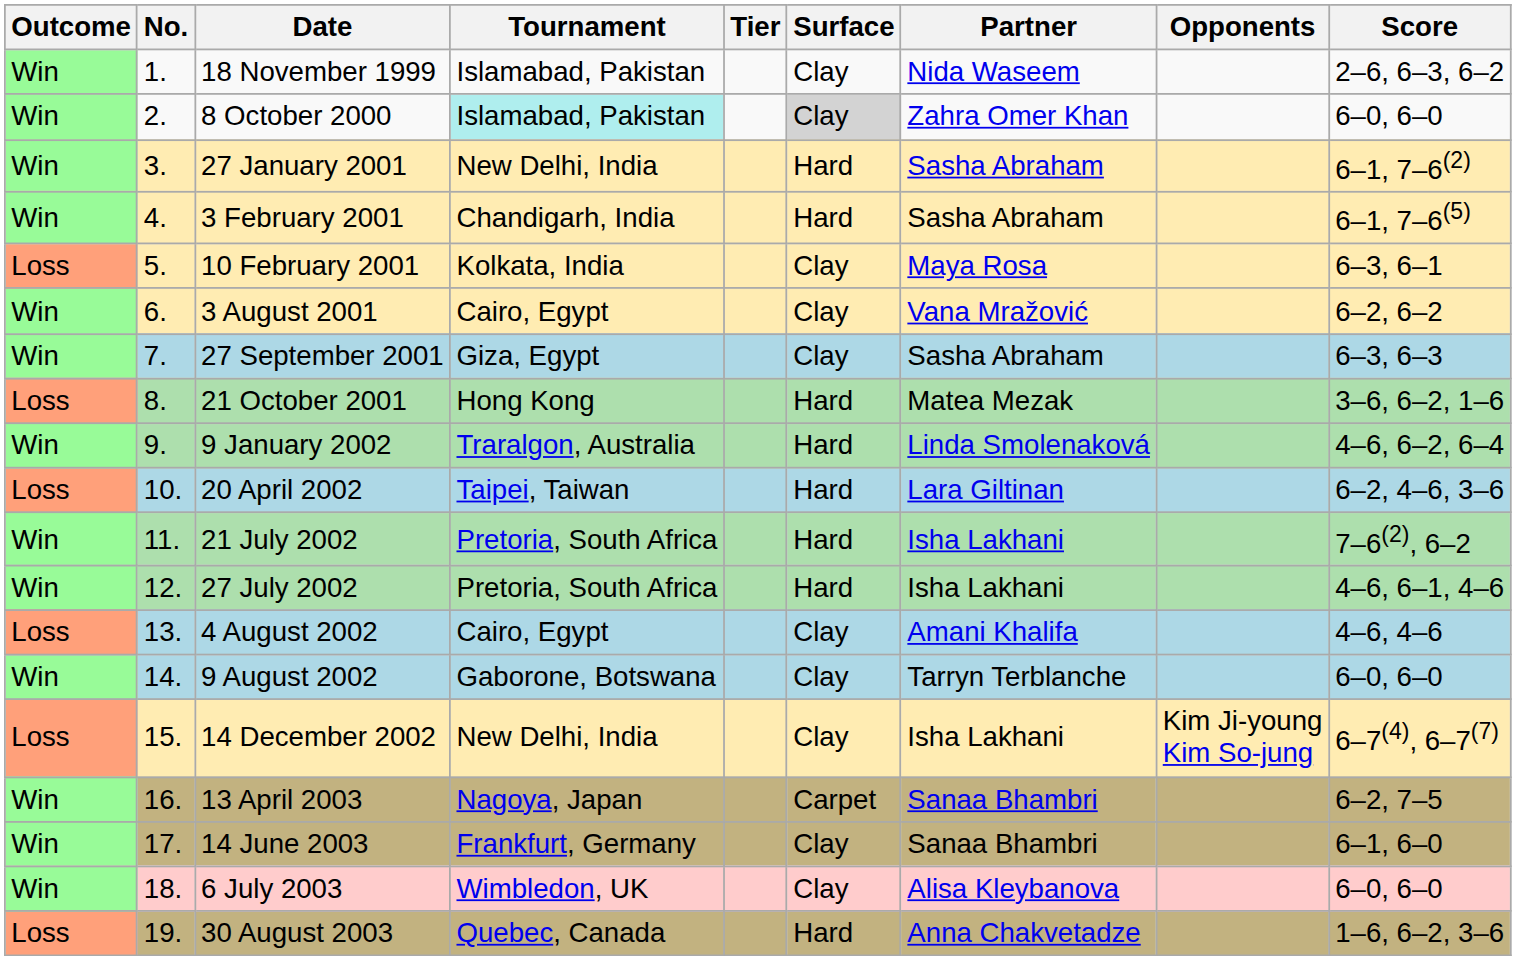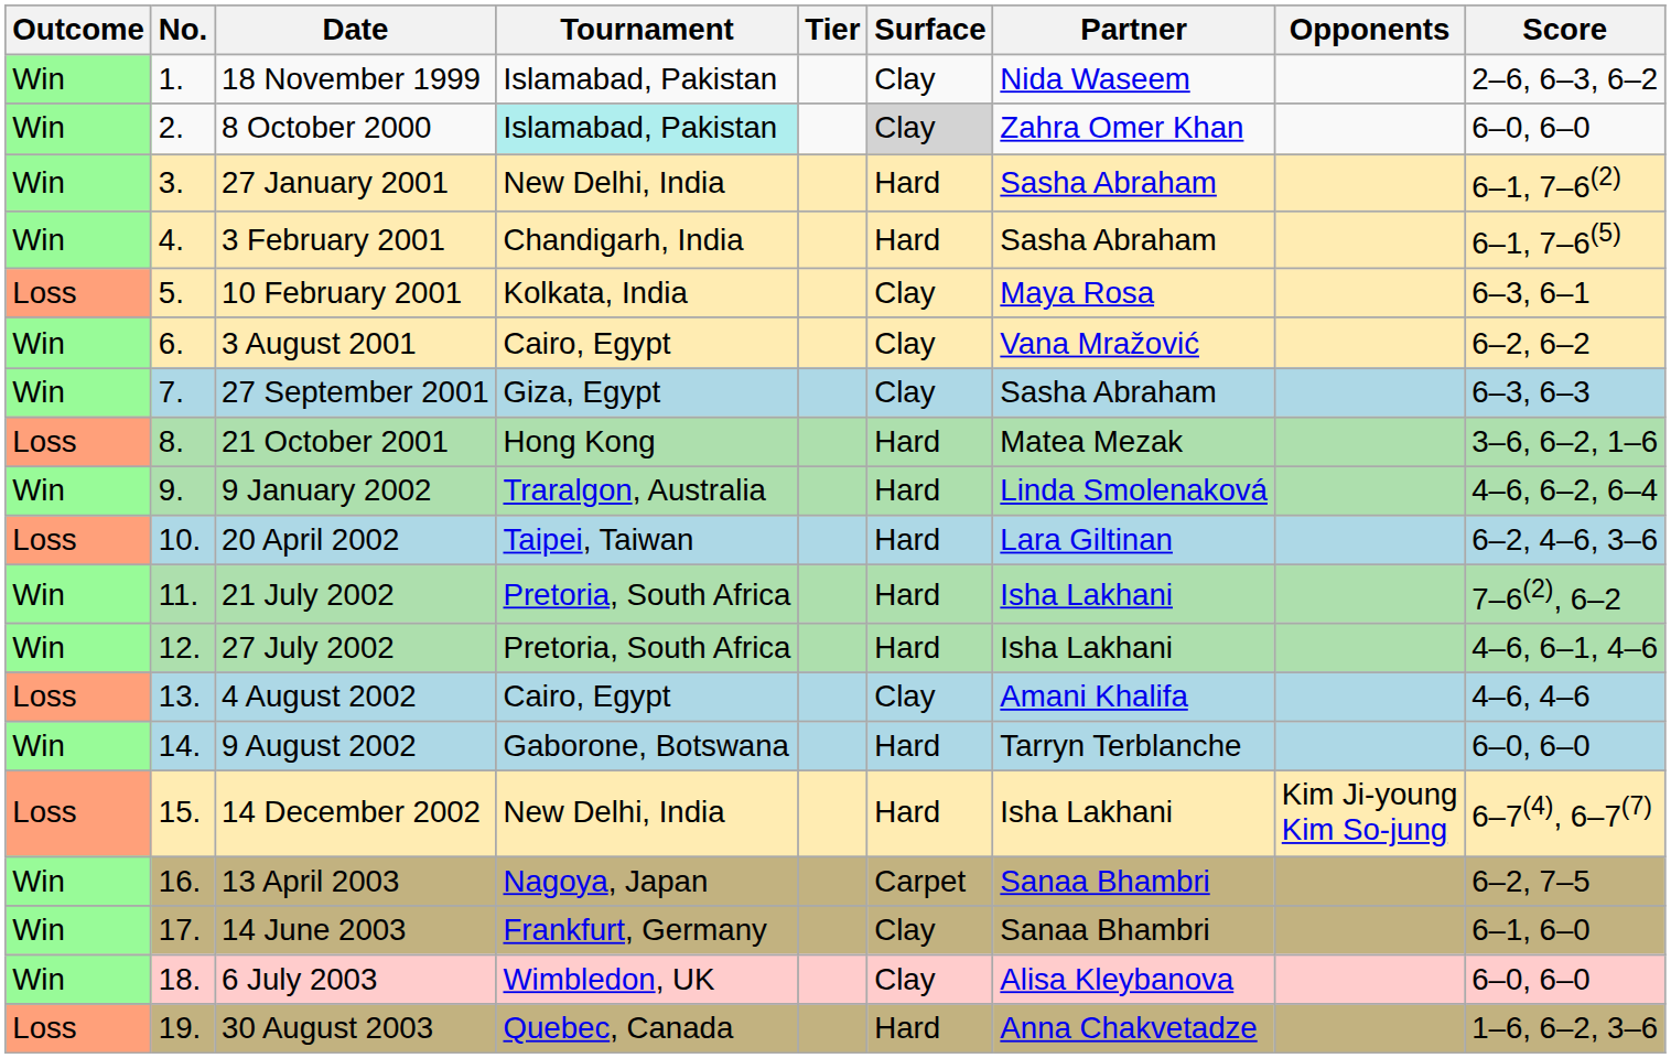 <table class="sortable wikitable" style="font-size:97%;">
 <tr>
 <th>Outcome</th>
 <th>No.</th>
 <th>Date</th>
 <th>Tournament</th>
 <th>Tier</th>
 <th>Surface</th>
 <th>Partner</th>
 <th>Opponents</th>
 <th class="unsortable">Score</th>
 </tr>
 <tr>
 <td bgcolor="98FB98">Win</td>
 <td>1.</td>
 <td>18 November 1999</td>
 <td>Islamabad, Pakistan</td>
 <td></td>
 <td>Clay</td>
 <td> <a href='#'>Nida Waseem</a></td>
 <td></td>
 <td>2–6, 6–3, 6–2</td>
 </tr>
 <tr>
 <td bgcolor="98FB98">Win</td>
 <td>2.</td>
 <td>8 October 2000</td>
 <td style="background: paleturquoise;">Islamabad, Pakistan</td>
 <td></td>
 <td style="background: lightgrey;">Clay</td>
 <td> <a href='#'>Zahra Omer Khan</a></td>
 <td></td>
 <td>6–0, 6–0</td>
 </tr>
 <tr bgcolor=#ffecb2>
 <td bgcolor="98FB98">Win</td>
 <td>3.</td>
 <td>27 January 2001</td>
 <td>New Delhi, India</td>
 <td></td>
 <td>Hard</td>
 <td> <a href='#'>Sasha Abraham</a></td>
 <td></td>
 <td>6–1, 7–6<sup>(2)</sup></td>
 </tr>
 <tr bgcolor=#ffecb2>
 <td bgcolor="98FB98">Win</td>
 <td>4.</td>
 <td>3 February 2001</td>
 <td>Chandigarh, India</td>
 <td></td>
 <td>Hard</td>
 <td> Sasha Abraham</td>
 <td></td>
 <td>6–1, 7–6<sup>(5)</sup></td>
 </tr>
 <tr bgcolor=#ffecb2>
 <td style="background:#ffa07a;">Loss</td>
 <td>5.</td>
 <td>10 February 2001</td>
 <td>Kolkata, India</td>
 <td></td>
 <td>Clay</td>
 <td> <a href='#'>Maya Rosa</a></td>
 <td></td>
 <td>6–3, 6–1</td>
 </tr>
 <tr bgcolor=#ffecb2>
 <td bgcolor="98FB98">Win</td>
 <td>6.</td>
 <td>3 August 2001</td>
 <td>Cairo, Egypt</td>
 <td></td>
 <td>Clay</td>
 <td> <a href='#'>Vana Mražović</a></td>
 <td></td>
 <td>6–2, 6–2</td>
 </tr>
 <tr bgcolor="lightblue">
 <td bgcolor="98FB98">Win</td>
 <td>7.</td>
 <td>27 September 2001</td>
 <td>Giza, Egypt</td>
 <td></td>
 <td>Clay</td>
 <td> Sasha Abraham</td>
 <td></td>
 <td>6–3, 6–3</td>
 </tr>
 <tr bgcolor="#ADDFAD">
 <td style="background:#ffa07a;">Loss</td>
 <td>8.</td>
 <td>21 October 2001</td>
 <td>Hong Kong</td>
 <td></td>
 <td>Hard</td>
 <td> Matea Mezak</td>
 <td></td>
 <td>3–6, 6–2, 1–6</td>
 </tr>
 <tr bgcolor="#ADDFAD">
 <td bgcolor="98FB98">Win</td>
 <td>9.</td>
 <td>9 January 2002</td>
 <td><a href='#'>Traralgon</a>, Australia</td>
 <td></td>
 <td>Hard</td>
 <td> <a href='#'>Linda Smolenaková</a></td>
 <td></td>
 <td>4–6, 6–2, 6–4</td>
 </tr>
 <tr bgcolor="lightblue">
 <td style="background:#ffa07a;">Loss</td>
 <td>10.</td>
 <td>20 April 2002</td>
 <td><a href='#'>Taipei</a>, Taiwan</td>
 <td></td>
 <td>Hard</td>
 <td> <a href='#'>Lara Giltinan</a></td>
 <td></td>
 <td>6–2, 4–6, 3–6</td>
 </tr>
 <tr bgcolor="#ADDFAD">
 <td bgcolor="98FB98">Win</td>
 <td>11.</td>
 <td>21 July 2002</td>
 <td><a href='#'>Pretoria</a>, South Africa</td>
 <td></td>
 <td>Hard</td>
 <td> <a href='#'>Isha Lakhani</a></td>
 <td></td>
 <td>7–6<sup>(2)</sup>, 6–2</td>
 </tr>
 <tr bgcolor="#ADDFAD">
 <td bgcolor="98FB98">Win</td>
 <td>12.</td>
 <td>27 July 2002</td>
 <td>Pretoria, South Africa</td>
 <td></td>
 <td>Hard</td>
 <td> Isha Lakhani</td>
 <td></td>
 <td>4–6, 6–1, 4–6</td>
 </tr>
 <tr bgcolor="lightblue">
 <td style="background:#ffa07a;">Loss</td>
 <td>13.</td>
 <td>4 August 2002</td>
 <td>Cairo, Egypt</td>
 <td></td>
 <td>Clay</td>
 <td> <a href='#'>Amani Khalifa</a></td>
 <td></td>
 <td>4–6, 4–6</td>
 </tr>
 <tr bgcolor="lightblue">
 <td bgcolor="98FB98">Win</td>
 <td>14.</td>
 <td>9 August 2002</td>
 <td>Gaborone, Botswana</td>
 <td></td>
-<td>Clay</td>
+<td>Hard</td>
 <td> Tarryn Terblanche</td>
 <td></td>
 <td>6–0, 6–0</td>
 </tr>
 <tr bgcolor=#ffecb2>
 <td style="background:#ffa07a;">Loss</td>
 <td>15.</td>
 <td>14 December 2002</td>
 <td>New Delhi, India</td>
 <td></td>
-<td>Clay</td>
+<td>Hard</td>
 <td> Isha Lakhani</td>
 <td> Kim Ji-young<br> <a href='#'>Kim So-jung</a></td>
 <td>6–7<sup>(4)</sup>, 6–7<sup>(7)</sup></td>
 </tr>
 <tr bgcolor=#C2B280>
 <td bgcolor="98FB98">Win</td>
 <td>16.</td>
 <td>13 April 2003</td>
 <td><a href='#'>Nagoya</a>, Japan</td>
 <td></td>
 <td>Carpet</td>
 <td> <a href='#'>Sanaa Bhambri</a></td>
 <td></td>
 <td>6–2, 7–5</td>
 </tr>
 <tr bgcolor=#C2B280>
 <td bgcolor="98FB98">Win</td>
 <td>17.</td>
 <td>14 June 2003</td>
 <td><a href='#'>Frankfurt</a>, Germany</td>
 <td></td>
 <td>Clay</td>
 <td> Sanaa Bhambri</td>
 <td></td>
 <td>6–1, 6–0</td>
 </tr>
 <tr bgcolor=#ffcccc>
 <td bgcolor="98FB98">Win</td>
 <td>18.</td>
 <td>6 July 2003</td>
 <td><a href='#'>Wimbledon</a>, UK</td>
 <td></td>
 <td>Clay</td>
 <td> <a href='#'>Alisa Kleybanova</a></td>
 <td></td>
 <td>6–0, 6–0</td>
 </tr>
 <tr bgcolor=#C2B280>
 <td style="background:#ffa07a;">Loss</td>
 <td>19.</td>
 <td>30 August 2003</td>
 <td><a href='#'>Quebec</a>, Canada</td>
 <td></td>
 <td>Hard</td>
 <td> <a href='#'>Anna Chakvetadze</a></td>
 <td></td>
 <td>1–6, 6–2, 3–6</td>
 </tr>
 </table>
